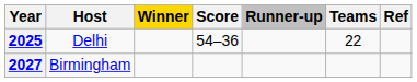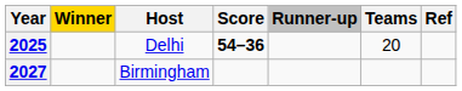 <table class="wikitable" style="text-align: center;">
 <tr>
 <th>Year</th>
+<td bgcolor=gold><strong>Winner</strong></td>
 <th>Host</th>
-<td bgcolor=gold><strong>Winner</strong></td>
 <th>Score</th>
 <td bgcolor=silver><strong>Runner-up</strong></td>
 <th>Teams</th>
 <th>Ref</th>
 </tr>
 <tr>
 <th><a href='#'>2025</a></th>
+<td></td>
 <td> <a href='#'>Delhi</a></td>
+<td><strong>54–36<br><small></small></strong></td>
 <td></td>
-<td>54–36<br><small></small></td>
-<td></td>
-<td>22</td>
+<td>20</td>
 <td></td>
 </tr>
 <tr>
 <th><a href='#'>2027</a></th>
+<td></td>
 <td> <a href='#'>Birmingham</a></td>
-<td></td>
 <td></td>
 <td></td>
 <td></td>
 <td></td>
 </tr>
 </table>
